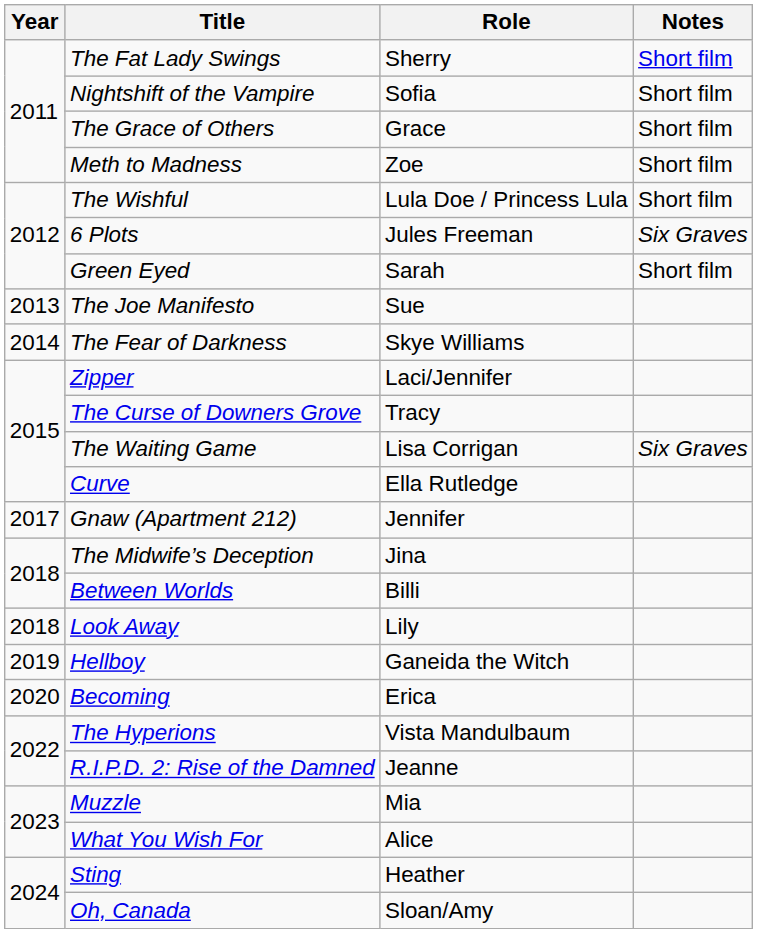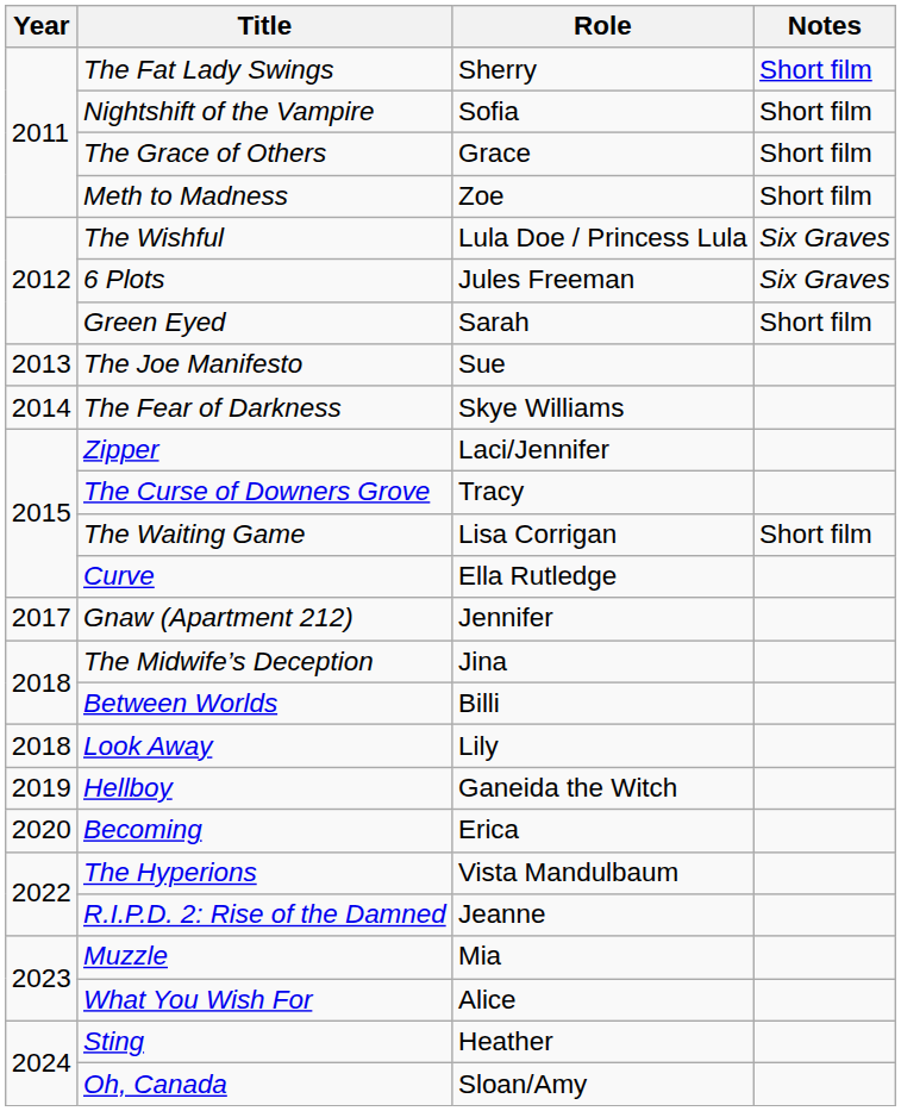 <table class="wikitable sortable">
 <tr>
 <th>Year</th>
 <th>Title</th>
 <th>Role</th>
 <th class="unsortable">Notes</th>
 </tr>
 <tr>
 <td rowspan="4">2011</td>
 <td><em>The Fat Lady Swings</em></td>
 <td>Sherry</td>
 <td><a href='#'>Short film</a></td>
 </tr>
 <tr>
 <td><em>Nightshift of the Vampire</em></td>
 <td>Sofia</td>
 <td>Short film</td>
 </tr>
 <tr>
 <td><em>The Grace of Others</em></td>
 <td>Grace</td>
 <td>Short film</td>
 </tr>
 <tr>
 <td><em>Meth to Madness</em></td>
 <td>Zoe</td>
 <td>Short film</td>
 </tr>
 <tr>
 <td rowspan="3">2012</td>
 <td><em>The Wishful</em></td>
 <td>Lula Doe / Princess Lula</td>
-<td>Short film</td>
+<td> <em>Six Graves</em></td>
 </tr>
 <tr>
 <td><em>6 Plots</em></td>
 <td>Jules Freeman</td>
 <td> <em>Six Graves</em></td>
 </tr>
 <tr>
 <td><em>Green Eyed</em></td>
 <td>Sarah</td>
 <td>Short film</td>
 </tr>
 <tr>
 <td>2013</td>
 <td><em>The Joe Manifesto</em></td>
 <td>Sue</td>
 <td></td>
 </tr>
 <tr>
 <td>2014</td>
 <td><em>The Fear of Darkness</em></td>
 <td>Skye Williams</td>
 <td></td>
 </tr>
 <tr>
 <td rowspan="4">2015</td>
 <td><em><a href='#'>Zipper</a></em></td>
 <td>Laci/Jennifer</td>
 <td></td>
 </tr>
 <tr>
 <td><em><a href='#'>The Curse of Downers Grove</a></em></td>
 <td>Tracy</td>
 <td></td>
 </tr>
 <tr>
 <td><em>The Waiting Game</em></td>
 <td>Lisa Corrigan</td>
-<td> <em>Six Graves</em></td>
+<td>Short film</td>
 </tr>
 <tr>
 <td><em><a href='#'>Curve</a></em></td>
 <td>Ella Rutledge</td>
 <td></td>
 </tr>
 <tr>
 <td>2017</td>
 <td><em>Gnaw (Apartment 212)</em></td>
 <td>Jennifer</td>
 <td></td>
 </tr>
 <tr>
 <td rowspan="2">2018</td>
 <td><em>The Midwife’s Deception</em></td>
 <td>Jina</td>
 <td></td>
 </tr>
 <tr>
 <td><em><a href='#'>Between Worlds</a></em></td>
 <td>Billi</td>
 <td></td>
 </tr>
 <tr>
 <td>2018</td>
 <td><em><a href='#'>Look Away</a></em></td>
 <td>Lily</td>
 <td></td>
 </tr>
 <tr>
 <td>2019</td>
 <td><em><a href='#'>Hellboy</a></em></td>
 <td>Ganeida the Witch</td>
 <td></td>
 </tr>
 <tr>
 <td>2020</td>
 <td><em><a href='#'>Becoming</a></em></td>
 <td>Erica</td>
 <td></td>
 </tr>
 <tr>
 <td rowspan="2">2022</td>
 <td><em><a href='#'>The Hyperions</a></em></td>
 <td>Vista Mandulbaum</td>
 <td></td>
 </tr>
 <tr>
 <td><em><a href='#'>R.I.P.D. 2: Rise of the Damned</a></em></td>
 <td>Jeanne</td>
 <td></td>
 </tr>
 <tr>
 <td rowspan="2">2023</td>
 <td><em><a href='#'>Muzzle</a></em></td>
 <td>Mia</td>
 <td></td>
 </tr>
 <tr>
 <td><em><a href='#'>What You Wish For</a></em></td>
 <td>Alice</td>
 <td></td>
 </tr>
 <tr>
 <td rowspan="2">2024</td>
 <td><em><a href='#'>Sting</a></em></td>
 <td>Heather</td>
 <td></td>
 </tr>
 <tr>
 <td><em><a href='#'>Oh, Canada</a></em></td>
 <td>Sloan/Amy</td>
 <td></td>
 </tr>
 </table>
